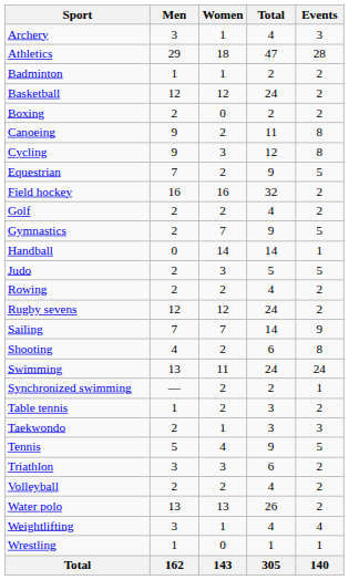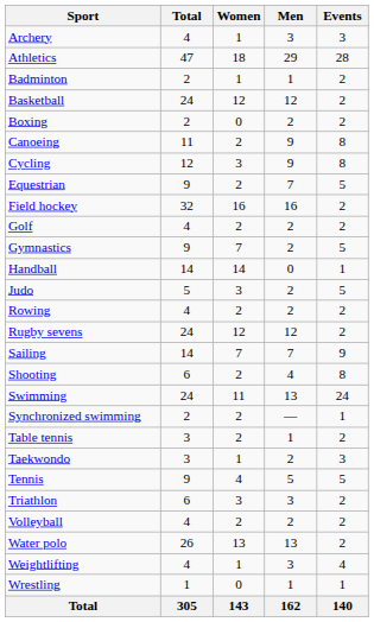 <table class="wikitable sortable" style="text-align:center;">
 <tr>
 <th width=180>Sport</th>
+<th width=55>Total</th>
+<th width=55>Women</th>
 <th width=55>Men</th>
-<th width=55>Women</th>
-<th width=55>Total</th>
 <th width=55>Events</th>
 </tr>
 <tr>
 <td align=left><a href='#'>Archery</a></td>
+<td>4</td>
+<td>1</td>
 <td>3</td>
-<td>1</td>
-<td>4</td>
 <td>3</td>
 </tr>
 <tr>
 <td align=left><a href='#'>Athletics</a></td>
+<td>47</td>
+<td>18</td>
 <td>29</td>
-<td>18</td>
-<td>47</td>
 <td>28</td>
 </tr>
 <tr>
 <td align=left><a href='#'>Badminton</a></td>
+<td>2</td>
 <td>1</td>
 <td>1</td>
-<td>2</td>
 <td>2</td>
 </tr>
 <tr>
 <td align=left><a href='#'>Basketball</a></td>
+<td>24</td>
 <td>12</td>
 <td>12</td>
-<td>24</td>
 <td>2</td>
 </tr>
 <tr>
 <td align=left><a href='#'>Boxing</a></td>
 <td>2</td>
 <td>0</td>
 <td>2</td>
 <td>2</td>
 </tr>
 <tr>
 <td align=left><a href='#'>Canoeing</a></td>
+<td>11</td>
+<td>2</td>
 <td>9</td>
-<td>2</td>
-<td>11</td>
 <td>8</td>
 </tr>
 <tr>
 <td align=left><a href='#'>Cycling</a></td>
+<td>12</td>
+<td>3</td>
 <td>9</td>
-<td>3</td>
-<td>12</td>
 <td>8</td>
 </tr>
 <tr>
 <td align=left><a href='#'>Equestrian</a></td>
+<td>9</td>
+<td>2</td>
 <td>7</td>
-<td>2</td>
-<td>9</td>
 <td>5</td>
 </tr>
 <tr>
 <td align=left><a href='#'>Field hockey</a></td>
+<td>32</td>
 <td>16</td>
 <td>16</td>
-<td>32</td>
 <td>2</td>
 </tr>
 <tr>
 <td align=left><a href='#'>Golf</a></td>
+<td>4</td>
 <td>2</td>
 <td>2</td>
-<td>4</td>
 <td>2</td>
 </tr>
 <tr>
 <td align=left><a href='#'>Gymnastics</a></td>
+<td>9</td>
+<td>7</td>
 <td>2</td>
-<td>7</td>
-<td>9</td>
 <td>5</td>
 </tr>
 <tr>
 <td align=left><a href='#'>Handball</a></td>
-<td>0</td>
 <td>14</td>
 <td>14</td>
+<td>0</td>
 <td>1</td>
 </tr>
 <tr>
 <td align=left><a href='#'>Judo</a></td>
+<td>5</td>
+<td>3</td>
+<td>2</td>
+<td>5</td>
+</tr>
+<tr>
+<td align=left><a href='#'>Rowing</a></td>
+<td>4</td>
+<td>2</td>
+<td>2</td>
+<td>2</td>
+</tr>
+<tr>
+<td align=left><a href='#'>Rugby sevens</a></td>
+<td>24</td>
+<td>12</td>
+<td>12</td>
+<td>2</td>
+</tr>
+<tr>
+<td align=left><a href='#'>Sailing</a></td>
+<td>14</td>
+<td>7</td>
+<td>7</td>
+<td>9</td>
+</tr>
+<tr>
+<td align=left><a href='#'>Shooting</a></td>
+<td>6</td>
+<td>2</td>
+<td>4</td>
+<td>8</td>
+</tr>
+<tr>
+<td align=left><a href='#'>Swimming</a></td>
+<td>24</td>
+<td>11</td>
+<td>13</td>
+<td>24</td>
+</tr>
+<tr>
+<td align=left><a href='#'>Synchronized swimming</a></td>
+<td>2</td>
+<td>2</td>
+<td>—</td>
+<td>1</td>
+</tr>
+<tr>
+<td align=left><a href='#'>Table tennis</a></td>
+<td>3</td>
+<td>2</td>
+<td>1</td>
+<td>2</td>
+</tr>
+<tr>
+<td align=left><a href='#'>Taekwondo</a></td>
+<td>3</td>
+<td>1</td>
 <td>2</td>
 <td>3</td>
+</tr>
+<tr>
+<td align=left><a href='#'>Tennis</a></td>
+<td>9</td>
+<td>4</td>
 <td>5</td>
 <td>5</td>
 </tr>
 <tr>
-<td align=left><a href='#'>Rowing</a></td>
-<td>2</td>
-<td>2</td>
-<td>4</td>
-<td>2</td>
-</tr>
-<tr>
-<td align=left><a href='#'>Rugby sevens</a></td>
-<td>12</td>
-<td>12</td>
-<td>24</td>
-<td>2</td>
-</tr>
-<tr>
-<td align=left><a href='#'>Sailing</a></td>
-<td>7</td>
-<td>7</td>
-<td>14</td>
-<td>9</td>
-</tr>
-<tr>
-<td align=left><a href='#'>Shooting</a></td>
-<td>4</td>
-<td>2</td>
+<td align=left><a href='#'>Triathlon</a></td>
 <td>6</td>
-<td>8</td>
-</tr>
-<tr>
-<td align=left><a href='#'>Swimming</a></td>
-<td>13</td>
-<td>11</td>
-<td>24</td>
-<td>24</td>
-</tr>
-<tr>
-<td align=left><a href='#'>Synchronized swimming</a></td>
-<td>—</td>
-<td>2</td>
-<td>2</td>
-<td>1</td>
-</tr>
-<tr>
-<td align=left><a href='#'>Table tennis</a></td>
-<td>1</td>
-<td>2</td>
+<td>3</td>
 <td>3</td>
 <td>2</td>
 </tr>
 <tr>
-<td align=left><a href='#'>Taekwondo</a></td>
-<td>2</td>
-<td>1</td>
-<td>3</td>
-<td>3</td>
-</tr>
-<tr>
-<td align=left><a href='#'>Tennis</a></td>
-<td>5</td>
+<td align=left><a href='#'>Volleyball</a></td>
 <td>4</td>
-<td>9</td>
-<td>5</td>
-</tr>
-<tr>
-<td align=left><a href='#'>Triathlon</a></td>
-<td>3</td>
-<td>3</td>
-<td>6</td>
-<td>2</td>
-</tr>
-<tr>
-<td align=left><a href='#'>Volleyball</a></td>
 <td>2</td>
 <td>2</td>
-<td>4</td>
 <td>2</td>
 </tr>
 <tr>
 <td align=left><a href='#'>Water polo</a></td>
+<td>26</td>
 <td>13</td>
 <td>13</td>
-<td>26</td>
 <td>2</td>
 </tr>
 <tr>
 <td align=left><a href='#'>Weightlifting</a></td>
+<td>4</td>
+<td>1</td>
 <td>3</td>
-<td>1</td>
-<td>4</td>
 <td>4</td>
 </tr>
 <tr>
 <td align=left><a href='#'>Wrestling</a></td>
 <td>1</td>
 <td>0</td>
 <td>1</td>
 <td>1</td>
 </tr>
 <tr class="sortbottom">
 <th>Total</th>
+<th>305</th>
+<th>143</th>
 <th>162</th>
-<th>143</th>
-<th>305</th>
 <th>140</th>
 </tr>
 </table>
